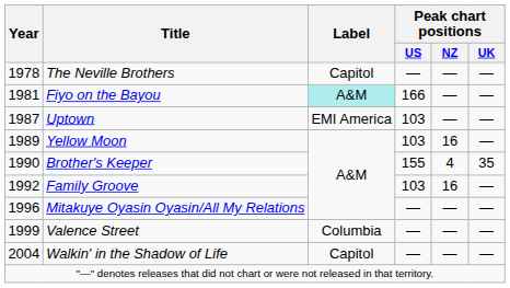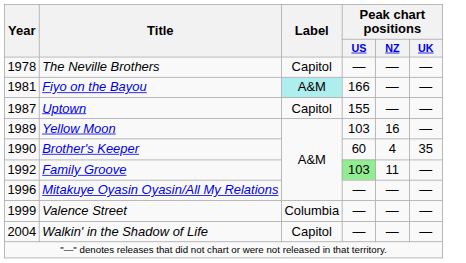 <table class="wikitable" style="text-align:center;">
 <tr>
 <th rowspan="2">Year</th>
 <th rowspan="2">Title</th>
 <th rowspan="2">Label</th>
 <th colspan="3">Peak chart positions</th>
 </tr>
 <tr style="font-size:smaller;">
 <th width="35"><a href='#'>US</a><br></th>
 <th width="35"><a href='#'>NZ</a><br></th>
 <th width="35"><a href='#'>UK</a><br></th>
 </tr>
 <tr>
 <td>1978</td>
 <td align="left"><em>The Neville Brothers</em></td>
 <td>Capitol</td>
 <td>—</td>
 <td>—</td>
 <td>—</td>
 </tr>
 <tr>
 <td>1981</td>
 <td align="left"><em><a href='#'>Fiyo on the Bayou</a></em></td>
 <td style="background: paleturquoise;">A&M</td>
 <td>166</td>
 <td>—</td>
 <td>—</td>
 </tr>
 <tr>
 <td>1987</td>
 <td align="left"><em><a href='#'>Uptown</a></em></td>
-<td>EMI America</td>
-<td>103</td>
+<td>Capitol</td>
+<td>155</td>
 <td>—</td>
 <td>—</td>
 </tr>
 <tr>
 <td>1989</td>
 <td align="left"><em><a href='#'>Yellow Moon</a></em></td>
 <td rowspan="4">A&M</td>
 <td>103</td>
 <td>16</td>
 <td>—</td>
 </tr>
 <tr>
 <td>1990</td>
 <td align="left"><em><a href='#'>Brother's Keeper</a></em></td>
-<td>155</td>
+<td>60</td>
 <td>4</td>
 <td>35</td>
 </tr>
 <tr>
 <td>1992</td>
 <td align="left"><em><a href='#'>Family Groove</a></em></td>
-<td>103</td>
-<td>16</td>
+<td style="background: lightgreen;">103</td>
+<td>11</td>
 <td>—</td>
 </tr>
 <tr>
 <td>1996</td>
 <td align="left"><em><a href='#'>Mitakuye Oyasin Oyasin/All My Relations</a></em></td>
 <td>—</td>
 <td>—</td>
 <td>—</td>
 </tr>
 <tr>
 <td>1999</td>
 <td align="left"><em>Valence Street</em></td>
 <td>Columbia</td>
 <td>—</td>
 <td>—</td>
 <td>—</td>
 </tr>
 <tr>
 <td>2004</td>
 <td align="left"><em>Walkin' in the Shadow of Life</em></td>
 <td>Capitol</td>
 <td>—</td>
 <td>—</td>
 <td>—</td>
 </tr>
 <tr>
 <td colspan="10" style="text-align:center; font-size:9pt;">"—" denotes releases that did not chart or were not released in that territory.</td>
 </tr>
 </table>
